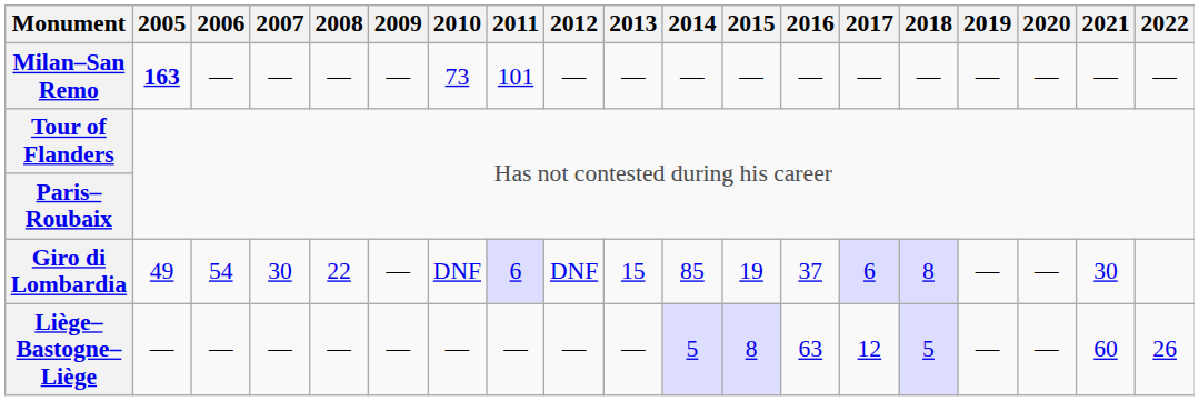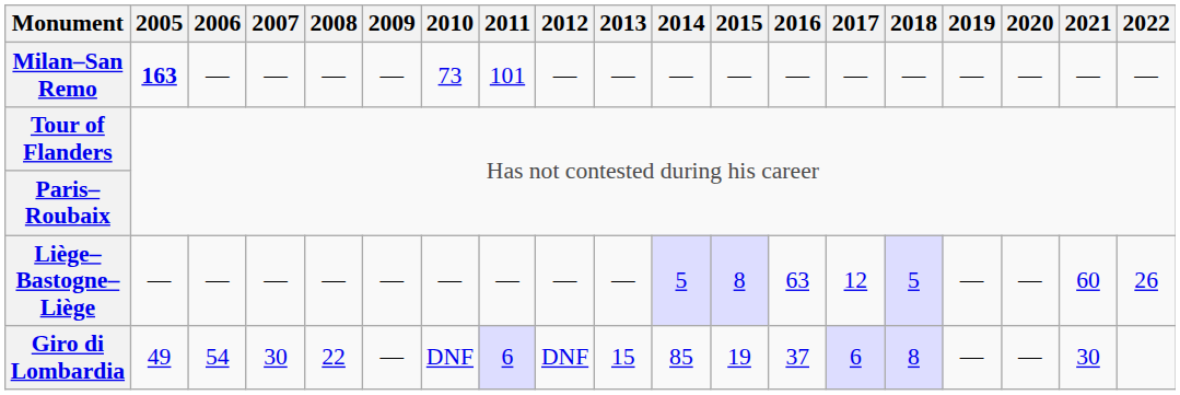 <table class="wikitable plainrowheaders">
 <tr>
 <th scope="col">Monument</th>
 <th>2005</th>
 <th>2006</th>
 <th>2007</th>
 <th>2008</th>
 <th>2009</th>
 <th>2010</th>
 <th>2011</th>
 <th>2012</th>
 <th>2013</th>
 <th>2014</th>
 <th>2015</th>
 <th>2016</th>
 <th>2017</th>
 <th>2018</th>
 <th>2019</th>
 <th>2020</th>
 <th>2021</th>
 <th>2022</th>
 </tr>
 <tr style="text-align:center;">
 <th scope="row"><a href='#'>Milan–San Remo</a></th>
 <td><strong><a href='#'>163</a></strong></td>
 <td>—</td>
 <td>—</td>
 <td>—</td>
 <td>—</td>
 <td><a href='#'>73</a></td>
 <td><a href='#'>101</a></td>
 <td>—</td>
 <td>—</td>
 <td>—</td>
 <td>—</td>
 <td>—</td>
 <td>—</td>
 <td>—</td>
 <td>—</td>
 <td>—</td>
 <td>—</td>
 <td>—</td>
 </tr>
 <tr style="text-align:center;">
 <th scope="row"><a href='#'>Tour of Flanders</a></th>
 <td style="color:#4d4d4d;" colspan=18 rowspan=2>Has not contested during his career</td>
 </tr>
 <tr style="text-align:center;">
 <th scope="row"><a href='#'>Paris–Roubaix</a></th>
 </tr>
 <tr style="text-align:center;">
+<th scope="row"><a href='#'>Liège–Bastogne–Liège</a></th>
+<td>—</td>
+<td>—</td>
+<td>—</td>
+<td>—</td>
+<td>—</td>
+<td>—</td>
+<td>—</td>
+<td>—</td>
+<td>—</td>
+<td style="background:#ddf;"><a href='#'>5</a></td>
+<td style="background:#ddf;"><a href='#'>8</a></td>
+<td><a href='#'>63</a></td>
+<td><a href='#'>12</a></td>
+<td style="background:#ddf;"><a href='#'>5</a></td>
+<td>—</td>
+<td>—</td>
+<td><a href='#'>60</a></td>
+<td><a href='#'>26</a></td>
+</tr>
+<tr style="text-align:center;">
 <th scope="row"><a href='#'>Giro di Lombardia</a></th>
 <td><a href='#'>49</a></td>
 <td><a href='#'>54</a></td>
 <td><a href='#'>30</a></td>
 <td><a href='#'>22</a></td>
 <td>—</td>
 <td><a href='#'>DNF</a></td>
 <td style="background:#ddf;"><a href='#'>6</a></td>
 <td><a href='#'>DNF</a></td>
 <td><a href='#'>15</a></td>
 <td><a href='#'>85</a></td>
 <td><a href='#'>19</a></td>
 <td><a href='#'>37</a></td>
 <td style="background:#ddf;"><a href='#'>6</a></td>
 <td style="background:#ddf;"><a href='#'>8</a></td>
 <td>—</td>
 <td>—</td>
 <td><a href='#'>30</a></td>
 <td></td>
 </tr>
-<tr style="text-align:center;">
-<th scope="row"><a href='#'>Liège–Bastogne–Liège</a></th>
-<td>—</td>
-<td>—</td>
-<td>—</td>
-<td>—</td>
-<td>—</td>
-<td>—</td>
-<td>—</td>
-<td>—</td>
-<td>—</td>
-<td style="background:#ddf;"><a href='#'>5</a></td>
-<td style="background:#ddf;"><a href='#'>8</a></td>
-<td><a href='#'>63</a></td>
-<td><a href='#'>12</a></td>
-<td style="background:#ddf;"><a href='#'>5</a></td>
-<td>—</td>
-<td>—</td>
-<td><a href='#'>60</a></td>
-<td><a href='#'>26</a></td>
-</tr>
 </table>
